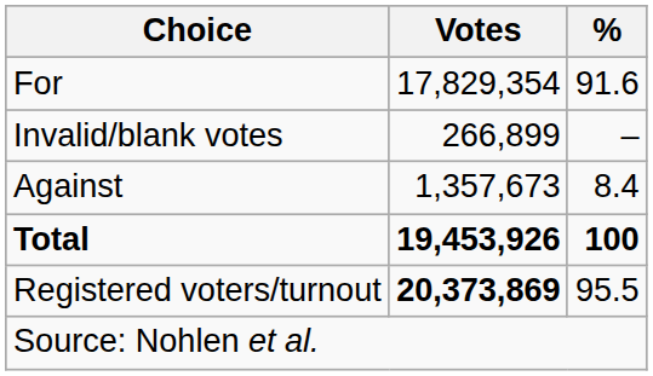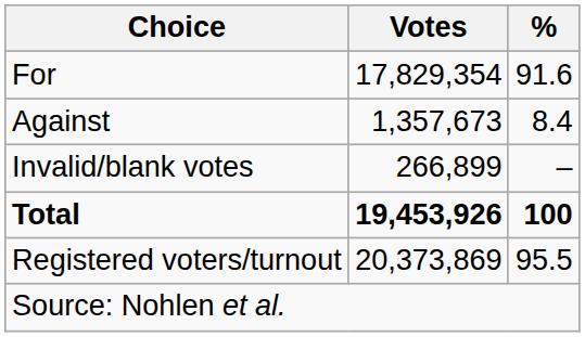 <table class=wikitable style=text-align:right>
 <tr>
 <th>Choice</th>
 <th>Votes</th>
 <th>%</th>
 </tr>
 <tr>
 <td align=left>For</td>
 <td>17,829,354</td>
 <td>91.6</td>
 </tr>
 <tr>
+<td align=left>Against</td>
+<td>1,357,673</td>
+<td>8.4</td>
+</tr>
+<tr>
 <td align=left>Invalid/blank votes</td>
 <td>266,899</td>
 <td>–</td>
-</tr>
-<tr>
-<td align=left>Against</td>
-<td>1,357,673</td>
-<td>8.4</td>
 </tr>
 <tr>
 <td align=left><strong>Total</strong></td>
 <td><strong>19,453,926</strong></td>
 <td><strong>100</strong></td>
 </tr>
 <tr>
 <td align=left>Registered voters/turnout</td>
-<td><strong>20,373,869</strong></td>
+<td>20,373,869</td>
 <td>95.5</td>
 </tr>
 <tr>
 <td colspan=3 align=left>Source: Nohlen <em>et al.</em></td>
 </tr>
 </table>
